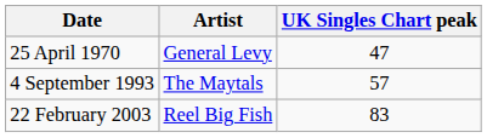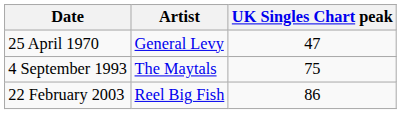 <table class="wikitable">
 <tr>
 <th>Date</th>
 <th>Artist</th>
 <th><a href='#'>UK Singles Chart</a> peak</th>
 </tr>
 <tr>
 <td>25 April 1970</td>
 <td><a href='#'>General Levy</a></td>
 <td align="center">47</td>
 </tr>
 <tr>
 <td>4 September 1993</td>
 <td><a href='#'>The Maytals</a></td>
-<td align="center">57</td>
+<td align="center">75</td>
 </tr>
 <tr>
 <td>22 February 2003</td>
 <td><a href='#'>Reel Big Fish</a></td>
-<td align="center">83</td>
+<td align="center">86</td>
 </tr>
 </table>
